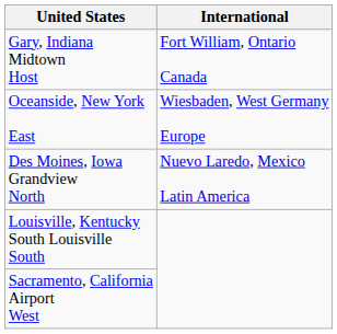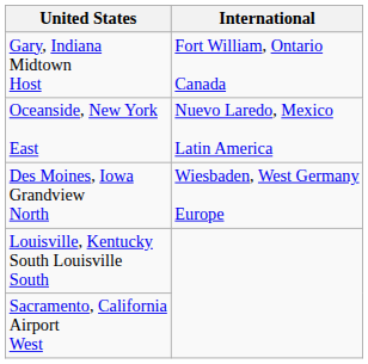 <table class="wikitable">
 <tr style="background:#bebebe;">
 <th>United States</th>
 <th>International</th>
 </tr>
 <tr>
 <td> <a href='#'>Gary</a>, <a href='#'>Indiana</a><br>Midtown<br><a href='#'>Host</a></td>
 <td> <a href='#'>Fort William</a>, <a href='#'>Ontario</a><br><br><a href='#'>Canada</a></td>
 </tr>
 <tr>
 <td> <a href='#'>Oceanside</a>, <a href='#'>New York</a><br><br><a href='#'>East</a></td>
-<td> <a href='#'>Wiesbaden</a>, <a href='#'>West Germany</a><br><br><a href='#'>Europe</a></td>
+<td> <a href='#'>Nuevo Laredo</a>, <a href='#'>Mexico</a><br><br><a href='#'>Latin America</a></td>
 </tr>
 <tr>
 <td> <a href='#'>Des Moines</a>, <a href='#'>Iowa</a><br>Grandview<br><a href='#'>North</a></td>
-<td> <a href='#'>Nuevo Laredo</a>, <a href='#'>Mexico</a><br><br><a href='#'>Latin America</a></td>
+<td> <a href='#'>Wiesbaden</a>, <a href='#'>West Germany</a><br><br><a href='#'>Europe</a></td>
 </tr>
 <tr>
 <td> <a href='#'>Louisville</a>, <a href='#'>Kentucky</a><br>South Louisville<br><a href='#'>South</a></td>
 <td rowspan=2></td>
 </tr>
 <tr>
 <td> <a href='#'>Sacramento</a>, <a href='#'>California</a><br>Airport<br><a href='#'>West</a></td>
 </tr>
 </table>
